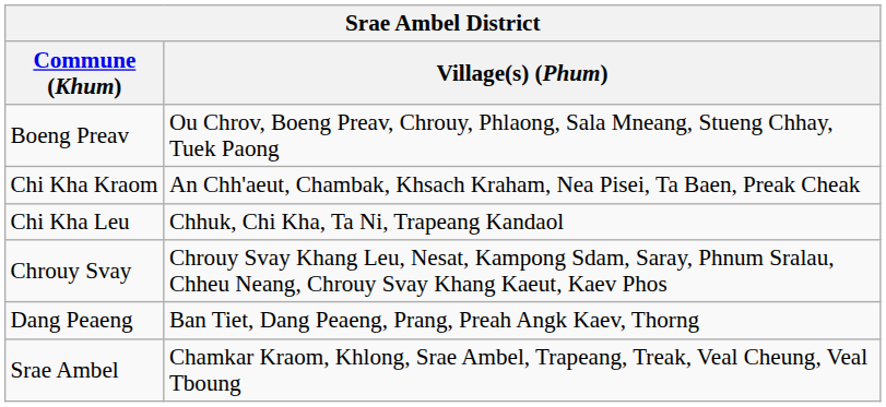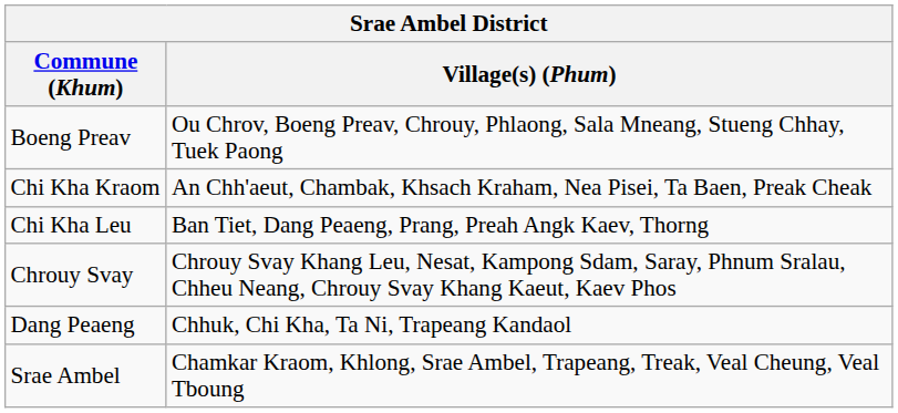 <table class="wikitable">
 <tr>
 <th colspan="3">Srae Ambel District</th>
 </tr>
 <tr>
 <th><a href='#'>Commune</a> (<em>Khum</em>)</th>
 <th>Village(s) (<em>Phum</em>)</th>
 </tr>
 <tr>
 <td>Boeng Preav</td>
 <td>Ou Chrov, Boeng Preav, Chrouy, Phlaong, Sala Mneang, Stueng Chhay, Tuek Paong</td>
 </tr>
 <tr>
 <td>Chi Kha Kraom</td>
 <td>An Chh'aeut, Chambak, Khsach Kraham, Nea Pisei, Ta Baen, Preak Cheak</td>
 </tr>
 <tr>
 <td>Chi Kha Leu</td>
-<td>Chhuk, Chi Kha, Ta Ni, Trapeang Kandaol</td>
+<td>Ban Tiet, Dang Peaeng, Prang, Preah Angk Kaev, Thorng</td>
 </tr>
 <tr>
 <td>Chrouy Svay</td>
 <td>Chrouy Svay Khang Leu, Nesat, Kampong Sdam, Saray, Phnum Sralau, Chheu Neang, Chrouy Svay Khang Kaeut, Kaev Phos</td>
 </tr>
 <tr>
 <td>Dang Peaeng</td>
-<td>Ban Tiet, Dang Peaeng, Prang, Preah Angk Kaev, Thorng</td>
+<td>Chhuk, Chi Kha, Ta Ni, Trapeang Kandaol</td>
 </tr>
 <tr>
 <td>Srae Ambel</td>
 <td>Chamkar Kraom, Khlong, Srae Ambel, Trapeang, Treak, Veal Cheung, Veal Tboung</td>
 </tr>
 </table>
